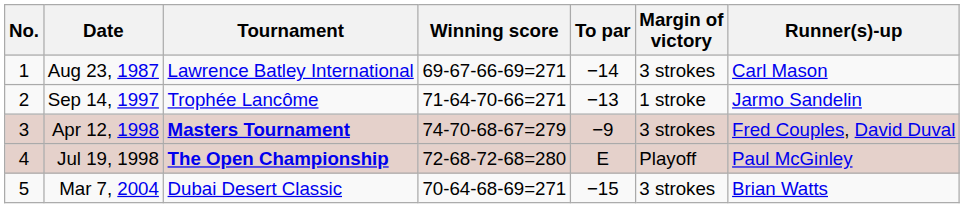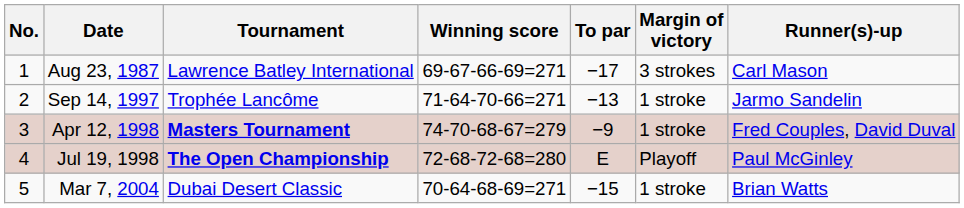 <table class="wikitable" style="font-size:95%;">
 <tr>
 <th>No.</th>
 <th>Date</th>
 <th>Tournament</th>
 <th>Winning score</th>
 <th>To par</th>
 <th>Margin of<br>victory</th>
 <th>Runner(s)-up</th>
 </tr>
 <tr>
 <td align=center>1</td>
 <td align=right>Aug 23, <a href='#'>1987</a></td>
 <td><a href='#'>Lawrence Batley International</a></td>
 <td align=right>69-67-66-69=271</td>
-<td align=center>−14</td>
+<td align=center>−17</td>
 <td>3 strokes</td>
 <td> <a href='#'>Carl Mason</a></td>
 </tr>
 <tr>
 <td align=center>2</td>
 <td align=right>Sep 14, <a href='#'>1997</a></td>
 <td><a href='#'>Trophée Lancôme</a></td>
 <td align=right>71-64-70-66=271</td>
 <td align=center>−13</td>
 <td>1 stroke</td>
 <td> <a href='#'>Jarmo Sandelin</a></td>
 </tr>
 <tr style="background:#e5d1cb;">
 <td align=center>3</td>
 <td align=right>Apr 12, <a href='#'>1998</a></td>
 <td><strong><a href='#'>Masters Tournament</a></strong></td>
 <td align=right>74-70-68-67=279</td>
 <td align=center>−9</td>
-<td>3 strokes</td>
+<td>1 stroke</td>
 <td> <a href='#'>Fred Couples</a>,  <a href='#'>David Duval</a></td>
 </tr>
 <tr style="background:#e5d1cb;">
 <td align=center>4</td>
 <td align=right>Jul 19, 1998</td>
 <td><strong><a href='#'>The Open Championship</a></strong></td>
 <td align=right>72-68-72-68=280</td>
 <td align=center>E</td>
 <td>Playoff</td>
 <td> <a href='#'>Paul McGinley</a></td>
 </tr>
 <tr>
 <td align=center>5</td>
 <td align=right>Mar 7, <a href='#'>2004</a></td>
 <td><a href='#'>Dubai Desert Classic</a></td>
 <td align=right>70-64-68-69=271</td>
 <td align=center>−15</td>
-<td>3 strokes</td>
+<td>1 stroke</td>
 <td> <a href='#'>Brian Watts</a></td>
 </tr>
 </table>
